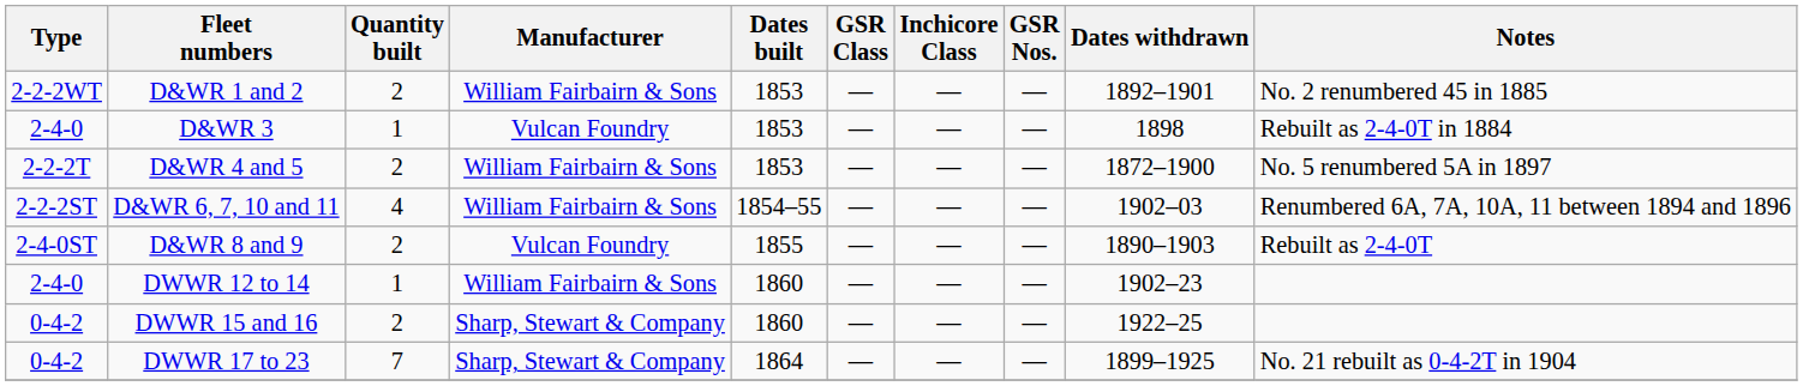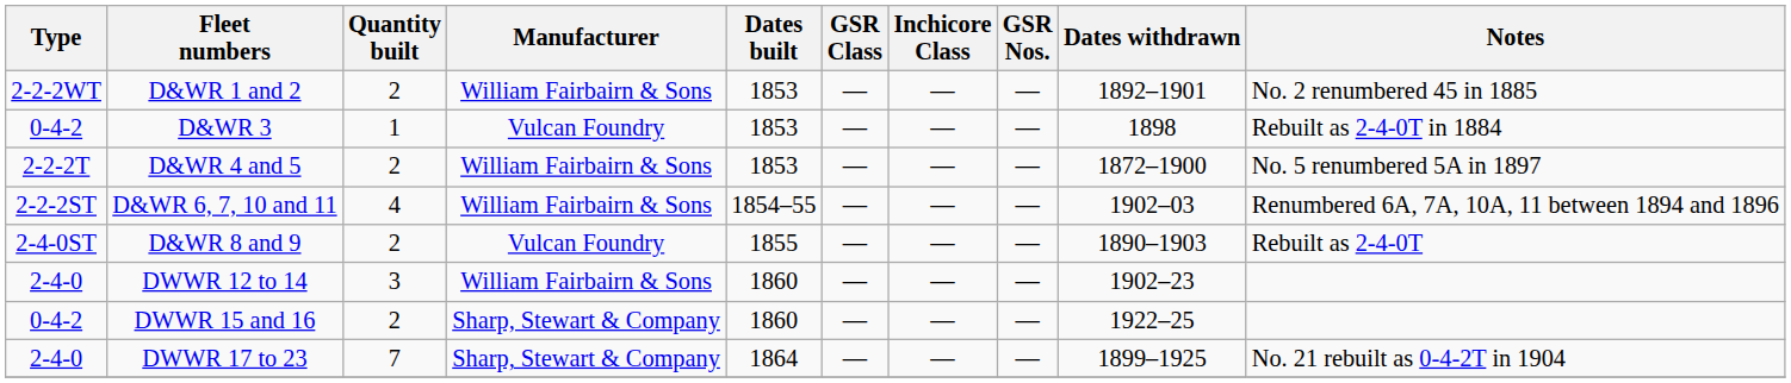 <table class=wikitable style=text-align:center>
 <tr>
 <th>Type</th>
 <th>Fleet<br>numbers</th>
 <th>Quantity<br>built</th>
 <th>Manufacturer</th>
 <th>Dates<br>built</th>
 <th>GSR<br>Class</th>
 <th>Inchicore<br>Class</th>
 <th>GSR<br>Nos.</th>
 <th>Dates withdrawn</th>
 <th>Notes</th>
 </tr>
 <tr>
 <td><a href='#'>2-2-2WT</a></td>
 <td><a href='#'>D&WR 1 and 2</a></td>
 <td>2</td>
 <td><a href='#'>William Fairbairn & Sons</a></td>
 <td>1853</td>
 <td>—</td>
 <td>—</td>
 <td>—</td>
 <td>1892–1901</td>
 <td align=left>No. 2 renumbered 45 in 1885</td>
 </tr>
 <tr>
-<td><a href='#'>2-4-0</a></td>
+<td><a href='#'>0-4-2</a></td>
 <td><a href='#'>D&WR 3</a></td>
 <td>1</td>
 <td><a href='#'>Vulcan Foundry</a></td>
 <td>1853</td>
 <td>—</td>
 <td>—</td>
 <td>—</td>
 <td>1898</td>
 <td align=left>Rebuilt as <a href='#'>2-4-0T</a> in 1884</td>
 </tr>
 <tr>
 <td><a href='#'>2-2-2T</a></td>
 <td><a href='#'>D&WR 4 and 5</a></td>
 <td>2</td>
 <td><a href='#'>William Fairbairn & Sons</a></td>
 <td>1853</td>
 <td>—</td>
 <td>—</td>
 <td>—</td>
 <td>1872–1900</td>
 <td align=left>No. 5 renumbered 5A in 1897</td>
 </tr>
 <tr>
 <td><a href='#'>2-2-2ST</a></td>
 <td><a href='#'>D&WR 6, 7, 10 and 11</a></td>
 <td>4</td>
 <td><a href='#'>William Fairbairn & Sons</a></td>
 <td>1854–55</td>
 <td>—</td>
 <td>—</td>
 <td>—</td>
 <td>1902–03</td>
 <td align=left>Renumbered 6A, 7A, 10A, 11 between 1894 and 1896</td>
 </tr>
 <tr>
 <td><a href='#'>2-4-0ST</a></td>
 <td><a href='#'>D&WR 8 and 9</a></td>
 <td>2</td>
 <td><a href='#'>Vulcan Foundry</a></td>
 <td>1855</td>
 <td>—</td>
 <td>—</td>
 <td>—</td>
 <td>1890–1903</td>
 <td align=left>Rebuilt as <a href='#'>2-4-0T</a></td>
 </tr>
 <tr>
 <td><a href='#'>2-4-0</a></td>
 <td><a href='#'>DWWR 12 to 14</a></td>
-<td>1</td>
+<td>3</td>
 <td><a href='#'>William Fairbairn & Sons</a></td>
 <td>1860</td>
 <td>—</td>
 <td>—</td>
 <td>—</td>
 <td>1902–23</td>
 <td align=left></td>
 </tr>
 <tr>
 <td><a href='#'>0-4-2</a></td>
 <td><a href='#'>DWWR 15 and 16</a></td>
 <td>2</td>
 <td><a href='#'>Sharp, Stewart & Company</a></td>
 <td>1860</td>
 <td>—</td>
 <td>—</td>
 <td>—</td>
 <td>1922–25</td>
 <td align=left></td>
 </tr>
 <tr>
-<td><a href='#'>0-4-2</a></td>
+<td><a href='#'>2-4-0</a></td>
 <td><a href='#'>DWWR 17 to 23</a></td>
 <td>7</td>
 <td><a href='#'>Sharp, Stewart & Company</a></td>
 <td>1864</td>
 <td>—</td>
 <td>—</td>
 <td>—</td>
 <td>1899–1925</td>
 <td align=left>No. 21 rebuilt as <a href='#'>0-4-2T</a> in 1904</td>
 </tr>
 <tr>
 </tr>
 </table>
